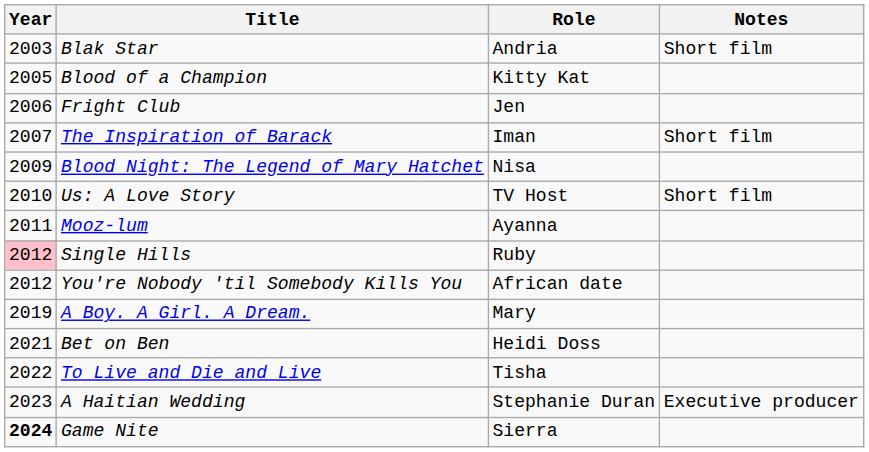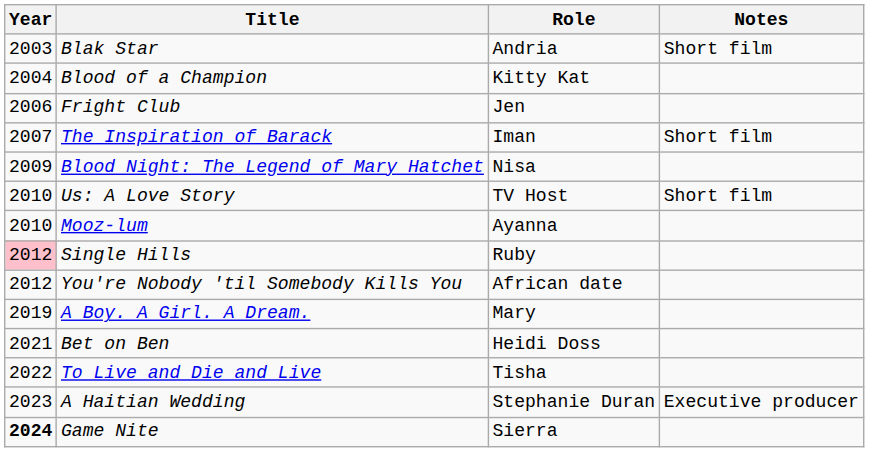 <table class="wikitable sortable">
 <tr>
 <th>Year</th>
 <th>Title</th>
 <th>Role</th>
 <th class="unsortable">Notes</th>
 </tr>
 <tr>
 <td>2003</td>
 <td><em>Blak Star</em></td>
 <td>Andria</td>
 <td>Short film</td>
 </tr>
 <tr>
-<td>2005</td>
+<td>2004</td>
 <td><em>Blood of a Champion</em></td>
 <td>Kitty Kat</td>
 <td></td>
 </tr>
 <tr>
 <td>2006</td>
 <td><em>Fright Club</em></td>
 <td>Jen</td>
 <td></td>
 </tr>
 <tr>
 <td>2007</td>
 <td><em><a href='#'>The Inspiration of Barack</a></em></td>
 <td>Iman</td>
 <td>Short film</td>
 </tr>
 <tr>
 <td>2009</td>
 <td><em><a href='#'>Blood Night: The Legend of Mary Hatchet</a></em></td>
 <td>Nisa</td>
 <td></td>
 </tr>
 <tr>
 <td>2010</td>
 <td><em>Us: A Love Story</em></td>
 <td>TV Host</td>
 <td>Short film</td>
 </tr>
 <tr>
-<td>2011</td>
+<td>2010</td>
 <td><em><a href='#'>Mooz-lum</a></em></td>
 <td>Ayanna</td>
 <td></td>
 </tr>
 <tr>
 <td style="background: pink;">2012</td>
 <td><em>Single Hills</em></td>
 <td>Ruby</td>
 <td></td>
 </tr>
 <tr>
 <td>2012</td>
 <td><em>You're Nobody 'til Somebody Kills You</em></td>
 <td>African date</td>
 <td></td>
 </tr>
 <tr>
 <td>2019</td>
 <td><em><a href='#'>A Boy. A Girl. A Dream.</a></em></td>
 <td>Mary</td>
 <td></td>
 </tr>
 <tr>
 <td>2021</td>
 <td><em>Bet on Ben</em></td>
 <td>Heidi Doss</td>
 <td></td>
 </tr>
 <tr>
 <td>2022</td>
 <td><em><a href='#'>To Live and Die and Live</a></em></td>
 <td>Tisha</td>
 <td></td>
 </tr>
 <tr>
 <td>2023</td>
 <td><em>A Haitian Wedding</em></td>
 <td>Stephanie Duran</td>
 <td>Executive producer</td>
 </tr>
 <tr>
 <td><strong>2024</strong></td>
 <td><em>Game Nite</em></td>
 <td>Sierra</td>
 <td></td>
 </tr>
 </table>
